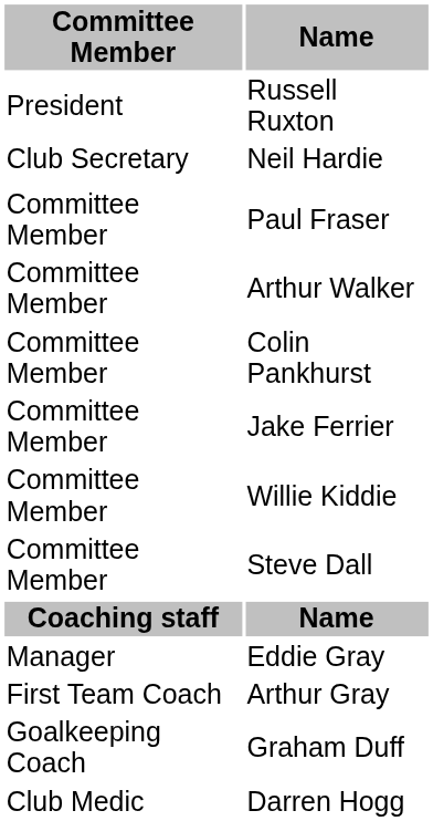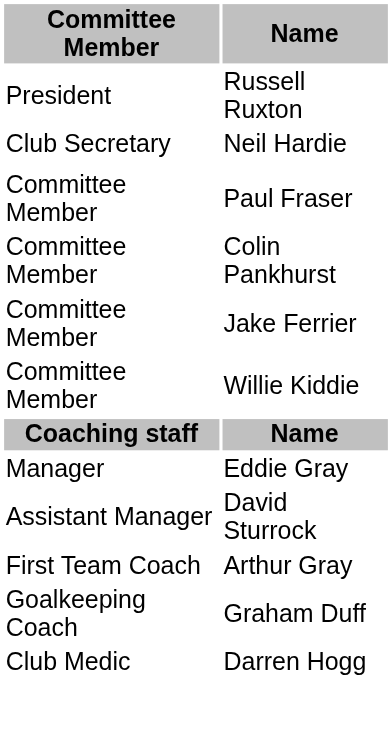 <table style="width:40%;">
 <tr>
 <th style="background:silver;">Committee Member</th>
 <th style="background:silver;">Name</th>
 </tr>
 <tr>
 <td>President</td>
 <td>Russell Ruxton</td>
 </tr>
 <tr>
 <td>Club Secretary</td>
 <td>Neil Hardie</td>
 </tr>
 <tr>
 <td></td>
 <td></td>
 </tr>
 <tr>
 <td>Committee Member</td>
 <td>Paul Fraser</td>
 </tr>
 <tr>
 <td>Committee Member</td>
-<td>Arthur Walker</td>
-</tr>
-<tr>
-<td>Committee Member</td>
 <td>Colin Pankhurst</td>
 </tr>
 <tr>
 <td>Committee Member</td>
 <td>Jake Ferrier</td>
 </tr>
 <tr>
 <td>Committee Member</td>
 <td>Willie Kiddie</td>
 </tr>
 <tr>
-<td>Committee Member</td>
-<td>Steve Dall</td>
-</tr>
-<tr>
 <th style="background:silver;">Coaching staff</th>
 <th style="background:silver;">Name</th>
 </tr>
 <tr>
 <td>Manager</td>
 <td> Eddie Gray</td>
+</tr>
+<tr>
+<td>Assistant Manager</td>
+<td> David Sturrock</td>
 </tr>
 <tr>
 <td>First Team Coach</td>
 <td> Arthur Gray</td>
 </tr>
 <tr>
 <td>Goalkeeping Coach</td>
 <td> Graham Duff</td>
 </tr>
 <tr>
 <td>Club Medic</td>
 <td> Darren Hogg</td>
 </tr>
 </table>
